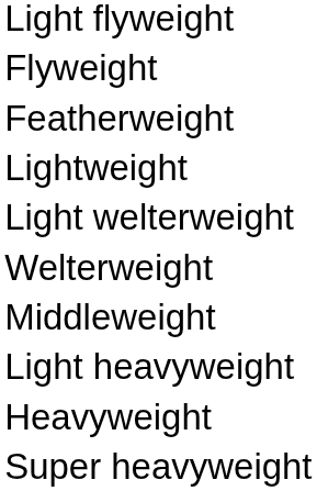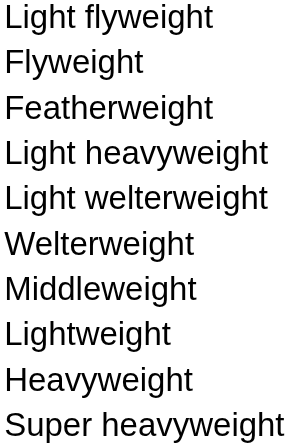 <table>
 <tr>
 <td>Light flyweight</td>
 <td></td>
 <td></td>
 <td></td>
 </tr>
 <tr>
 <td>Flyweight</td>
 <td></td>
 <td></td>
 <td></td>
 </tr>
 <tr>
 <td rowspan=2>Featherweight</td>
 <td rowspan=2></td>
 <td rowspan=2></td>
 <td></td>
 </tr>
 <tr>
 <td></td>
 </tr>
 <tr>
-<td>Lightweight</td>
+<td>Light heavyweight</td>
 <td></td>
 <td></td>
 <td></td>
 </tr>
 <tr>
 <td rowspan=2>Light welterweight</td>
 <td rowspan=2></td>
 <td rowspan=2></td>
 <td></td>
 </tr>
 <tr>
 <td></td>
 </tr>
 <tr>
 <td>Welterweight</td>
 <td></td>
 <td></td>
 <td></td>
 </tr>
 <tr>
 <td rowspan=2>Middleweight</td>
 <td rowspan=2></td>
 <td rowspan=2></td>
 <td></td>
 </tr>
 <tr>
 <td></td>
 </tr>
 <tr>
-<td>Light heavyweight</td>
+<td>Lightweight</td>
 <td></td>
 <td></td>
 <td></td>
 </tr>
 <tr>
 <td rowspan=2>Heavyweight</td>
 <td rowspan=2></td>
 <td rowspan=2></td>
 <td></td>
 </tr>
 <tr>
 <td></td>
 </tr>
 <tr>
 <td>Super heavyweight</td>
 <td></td>
 <td></td>
 <td></td>
 </tr>
 </table>
